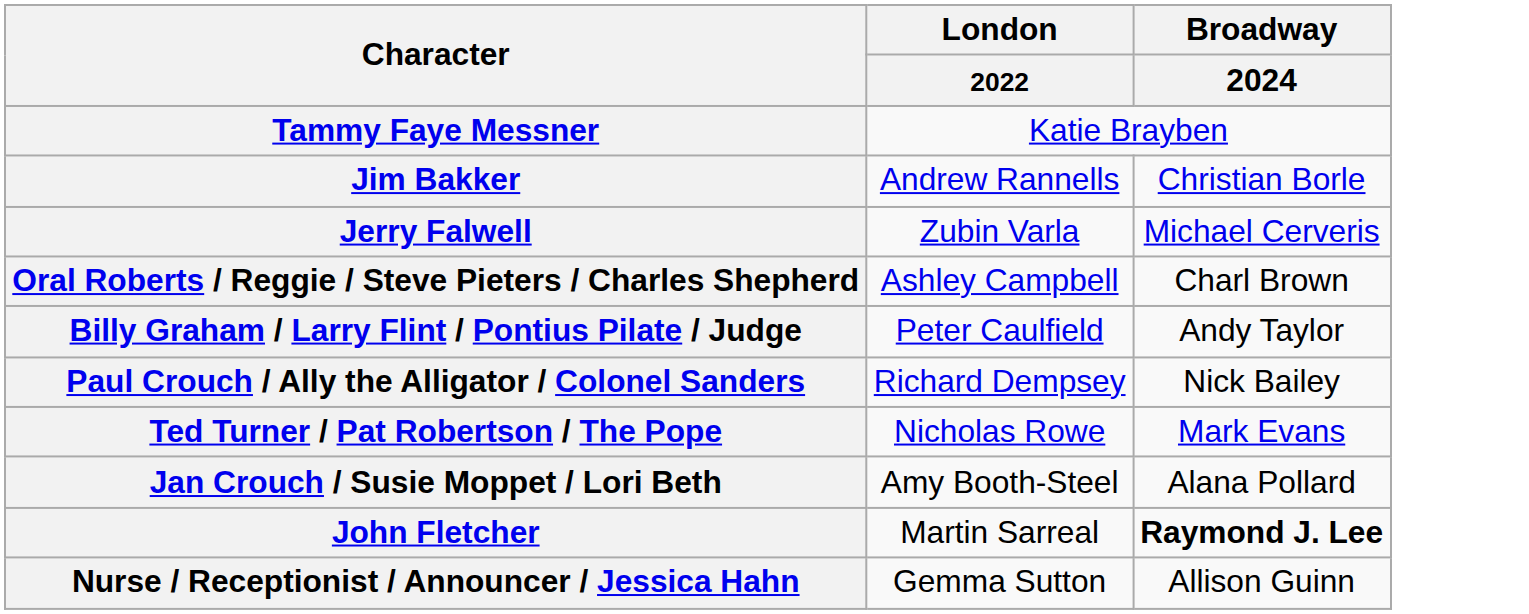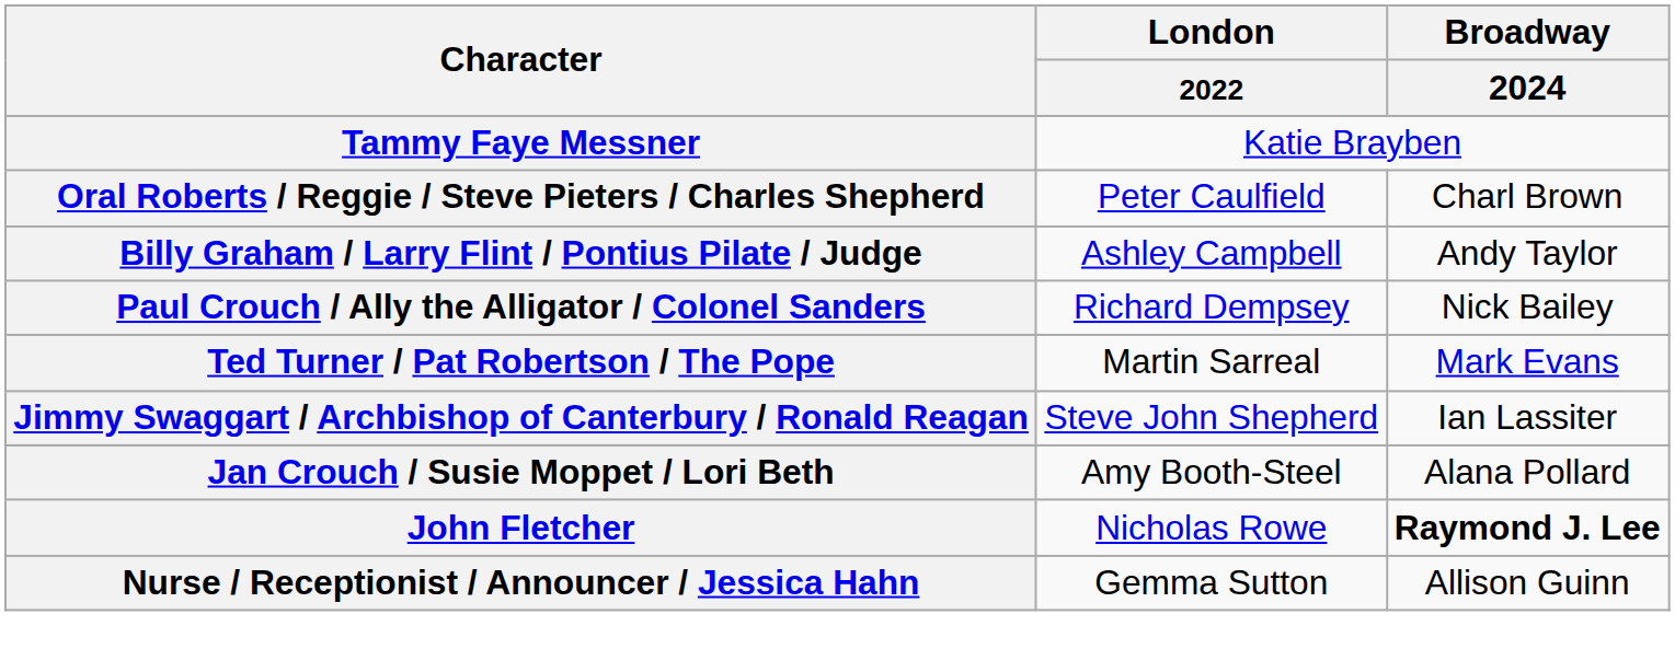 <table class="wikitable">
 <tr>
 <th rowspan="2">Character</th>
 <th>London</th>
 <th>Broadway</th>
 </tr>
 <tr>
 <th><small>2022</small></th>
 <th>2024</th>
 </tr>
 <tr>
 <th><a href='#'>Tammy Faye Messner</a></th>
 <td colspan="2" align="center"><a href='#'>Katie Brayben</a></td>
 </tr>
 <tr>
-<th><a href='#'>Jim Bakker</a></th>
-<td align="center"><a href='#'>Andrew Rannells</a></td>
-<td align="center"><a href='#'>Christian Borle</a></td>
-</tr>
-<tr>
-<th><a href='#'>Jerry Falwell</a></th>
-<td align="center"><a href='#'>Zubin Varla</a></td>
-<td align="center"><a href='#'>Michael Cerveris</a></td>
-</tr>
-<tr>
 <th><a href='#'>Oral Roberts</a> / Reggie / Steve Pieters / Charles Shepherd</th>
-<td align="center"><a href='#'>Ashley Campbell</a></td>
+<td align="center"><a href='#'>Peter Caulfield</a></td>
 <td align="center">Charl Brown</td>
 </tr>
 <tr>
 <th><a href='#'>Billy Graham</a> / <a href='#'>Larry Flint</a> / <a href='#'>Pontius Pilate</a> / Judge</th>
-<td align="center"><a href='#'>Peter Caulfield</a></td>
+<td align="center"><a href='#'>Ashley Campbell</a></td>
 <td align="center">Andy Taylor</td>
 </tr>
 <tr>
 <th><a href='#'>Paul Crouch</a> / Ally the Alligator / <a href='#'>Colonel Sanders</a></th>
 <td align="center"><a href='#'>Richard Dempsey</a></td>
 <td align="center">Nick Bailey</td>
 </tr>
 <tr>
 <th><a href='#'>Ted Turner</a> / <a href='#'>Pat Robertson</a> / <a href='#'>The Pope</a></th>
-<td align="center"><a href='#'>Nicholas Rowe</a></td>
+<td align="center">Martin Sarreal</td>
 <td align="center"><a href='#'>Mark Evans</a></td>
+</tr>
+<tr>
+<th><a href='#'>Jimmy Swaggart</a> / <a href='#'>Archbishop of Canterbury</a> / <a href='#'>Ronald Reagan</a></th>
+<td align="center"><a href='#'>Steve John Shepherd</a></td>
+<td align="center">Ian Lassiter</td>
 </tr>
 <tr>
 <th><a href='#'>Jan Crouch</a> / Susie Moppet / Lori Beth</th>
 <td align="center">Amy Booth-Steel</td>
 <td align="center">Alana Pollard</td>
 </tr>
 <tr>
 <th><a href='#'>John Fletcher</a></th>
-<td align="center">Martin Sarreal</td>
+<td align="center"><a href='#'>Nicholas Rowe</a></td>
 <td align="center"><strong>Raymond J. Lee</strong></td>
 </tr>
 <tr>
 <th>Nurse / Receptionist / Announcer / <a href='#'>Jessica Hahn</a></th>
 <td align="center">Gemma Sutton</td>
 <td align="center">Allison Guinn</td>
 </tr>
 </table>
